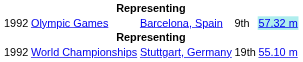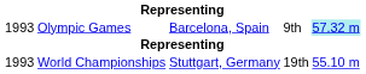 <table>
 <tr>
 <th colspan="5">Representing </th>
 </tr>
 <tr>
-<td>1992</td>
+<td>1993</td>
 <td><a href='#'>Olympic Games</a></td>
 <td><a href='#'>Barcelona, Spain</a></td>
 <td>9th</td>
 <td style="background: paleturquoise;"><a href='#'>57.32 m</a></td>
 </tr>
 <tr>
 <th colspan="5">Representing </th>
 </tr>
 <tr>
-<td>1992</td>
+<td>1993</td>
 <td><a href='#'>World Championships</a></td>
 <td><a href='#'>Stuttgart, Germany</a></td>
 <td>19th</td>
 <td><a href='#'>55.10 m</a></td>
 </tr>
 </table>
